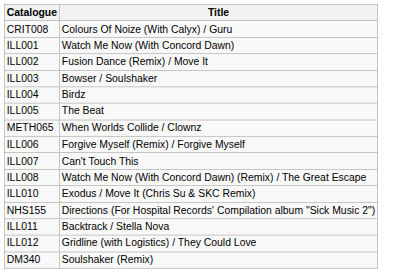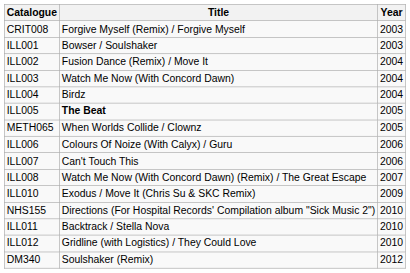 <table class="wikitable">
 <tr>
 <th>Catalogue</th>
 <th>Title</th>
+<th>Year</th>
 </tr>
 <tr>
 <td>CRIT008</td>
-<td>Colours Of Noize (With Calyx) / Guru</td>
+<td>Forgive Myself (Remix) / Forgive Myself</td>
+<td>2003</td>
 </tr>
 <tr>
 <td>ILL001</td>
-<td>Watch Me Now (With Concord Dawn)</td>
+<td>Bowser / Soulshaker</td>
+<td>2003</td>
 </tr>
 <tr>
 <td>ILL002</td>
 <td>Fusion Dance (Remix) / Move It</td>
+<td>2004</td>
 </tr>
 <tr>
 <td>ILL003</td>
-<td>Bowser / Soulshaker</td>
+<td>Watch Me Now (With Concord Dawn)</td>
+<td>2004</td>
 </tr>
 <tr>
 <td>ILL004</td>
 <td>Birdz</td>
+<td>2004</td>
 </tr>
 <tr>
 <td>ILL005</td>
-<td>The Beat</td>
+<td><strong>The Beat</strong></td>
+<td>2005</td>
 </tr>
 <tr>
 <td>METH065</td>
 <td>When Worlds Collide / Clownz</td>
+<td>2005</td>
 </tr>
 <tr>
 <td>ILL006</td>
-<td>Forgive Myself (Remix) / Forgive Myself</td>
+<td>Colours Of Noize (With Calyx) / Guru</td>
+<td>2006</td>
 </tr>
 <tr>
 <td>ILL007</td>
 <td>Can't Touch This</td>
+<td>2006</td>
 </tr>
 <tr>
 <td>ILL008</td>
 <td>Watch Me Now (With Concord Dawn) (Remix) / The Great Escape</td>
+<td>2007</td>
 </tr>
 <tr>
 <td>ILL010</td>
 <td>Exodus / Move It (Chris Su & SKC Remix)</td>
+<td>2009</td>
 </tr>
 <tr>
 <td>NHS155</td>
 <td>Directions (For Hospital Records' Compilation album "Sick Music 2")</td>
+<td>2010</td>
 </tr>
 <tr>
 <td>ILL011</td>
 <td>Backtrack / Stella Nova</td>
+<td>2010</td>
 </tr>
 <tr>
 <td>ILL012</td>
 <td>Gridline (with Logistics) / They Could Love</td>
+<td>2010</td>
 </tr>
 <tr>
 <td>DM340</td>
 <td>Soulshaker (Remix)</td>
+<td>2012</td>
 </tr>
 </table>
